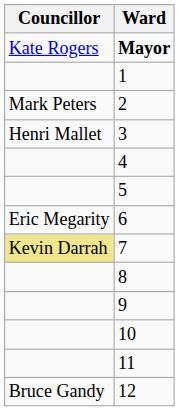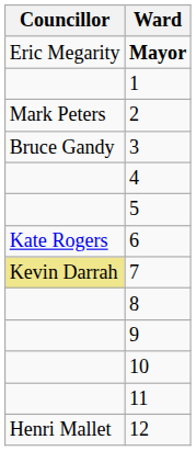 <table class="wikitable sortable" width="auto">
 <tr>
 <th>Councillor</th>
 <th>Ward</th>
 </tr>
 <tr>
-<td><a href='#'>Kate Rogers</a></td>
+<td>Eric Megarity</td>
 <td><strong>Mayor</strong></td>
 </tr>
 <tr>
 <td></td>
 <td>1</td>
 </tr>
 <tr>
 <td>Mark Peters</td>
 <td>2</td>
 </tr>
 <tr>
-<td>Henri Mallet</td>
+<td>Bruce Gandy</td>
 <td>3</td>
 </tr>
 <tr>
 <td></td>
 <td>4</td>
 </tr>
 <tr>
 <td></td>
 <td>5</td>
 </tr>
 <tr>
-<td>Eric Megarity</td>
+<td><a href='#'>Kate Rogers</a></td>
 <td>6</td>
 </tr>
 <tr>
 <td style="background: khaki;">Kevin Darrah</td>
 <td>7</td>
 </tr>
 <tr>
 <td></td>
 <td>8</td>
 </tr>
 <tr>
 <td></td>
 <td>9</td>
 </tr>
 <tr>
 <td></td>
 <td>10</td>
 </tr>
 <tr>
 <td></td>
 <td>11</td>
 </tr>
 <tr>
-<td>Bruce Gandy</td>
+<td>Henri Mallet</td>
 <td>12</td>
 </tr>
 </table>
